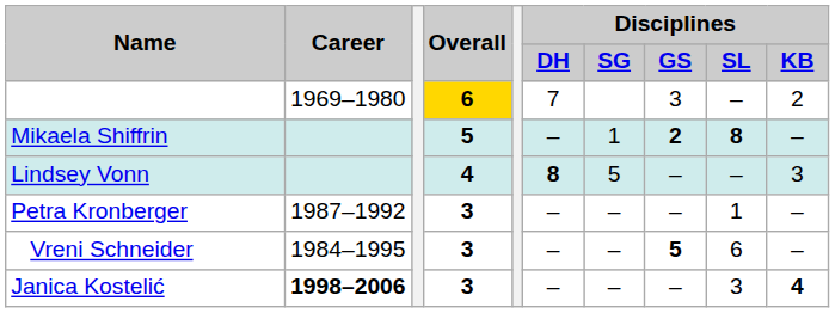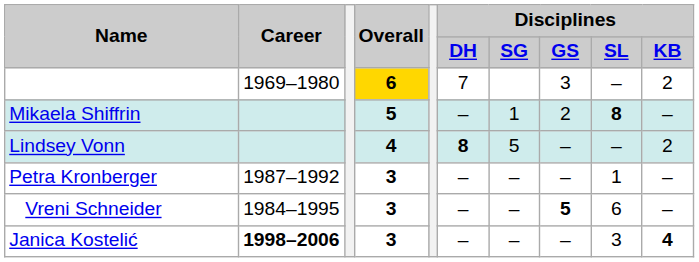 <table class="wikitable plainrowheaders" style="background:#fff; font-size:86%; line-height:16px; border:grey solid 1px; border-collapse:collapse">
 <tr>
 <th style="background-color: #ccc;" rowspan=2 width="160">Name</th>
 <th style="background-color: #ccc;" rowspan=2 width="70">Career</th>
 <th rowspan=8></th>
 <th style="background-color: #ccc;" rowspan=2 width="45">Overall</th>
 <th rowspan=8></th>
 <th style="background-color: #ccc;" colspan=5>Disciplines</th>
 </tr>
 <tr style="background:#ccc; text-align:center;">
 <th style="background-color: #ccc;" width="30"><a href='#'>DH</a></th>
 <th style="background-color: #ccc;" width="30"><a href='#'>SG</a></th>
 <th style="background-color: #ccc;" width="30"><a href='#'>GS</a></th>
 <th style="background-color: #ccc;" width="30"><a href='#'>SL</a></th>
 <th style="background-color: #ccc;" width="30"><a href='#'>KB</a></th>
 </tr>
 <tr align=center>
 <td align=left></td>
 <td>1969–1980</td>
 <td bgcolor="gold"><strong>6</strong></td>
 <td>7</td>
 <td></td>
 <td>3</td>
 <td>–</td>
 <td>2</td>
 </tr>
 <tr style="background:#CFECEC" align=center>
 <td align=left> <a href='#'>Mikaela Shiffrin</a></td>
 <td></td>
 <td><strong>5</strong></td>
 <td>–</td>
 <td>1</td>
-<td><strong>2</strong></td>
+<td>2</td>
 <td><strong>8</strong></td>
 <td>–</td>
 </tr>
 <tr style="background:#CFECEC" align=center>
 <td align=left> <a href='#'>Lindsey Vonn</a></td>
 <td></td>
 <td><strong>4</strong></td>
 <td><strong>8</strong></td>
 <td>5</td>
 <td>–</td>
 <td>–</td>
-<td>3</td>
+<td>2</td>
 </tr>
 <tr align=center>
 <td align=left> <a href='#'>Petra Kronberger</a></td>
 <td>1987–1992</td>
 <td><strong>3</strong></td>
 <td>–</td>
 <td>–</td>
 <td>–</td>
 <td>1</td>
 <td>–</td>
 </tr>
 <tr align=center>
 <td align=left>   <a href='#'>Vreni Schneider</a></td>
 <td>1984–1995</td>
 <td><strong>3</strong></td>
 <td>–</td>
 <td>–</td>
 <td><strong>5</strong></td>
 <td>6</td>
 <td>–</td>
 </tr>
 <tr align=center>
 <td align=left> <a href='#'>Janica Kostelić</a></td>
 <td><strong>1998–2006</strong></td>
 <td><strong>3</strong></td>
 <td>–</td>
 <td>–</td>
 <td>–</td>
 <td>3</td>
 <td><strong>4</strong></td>
 </tr>
 </table>
